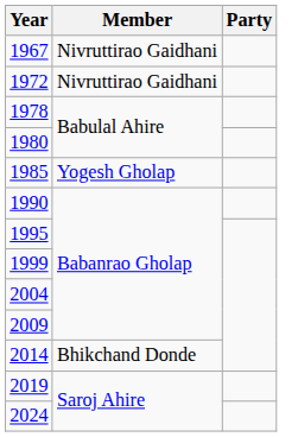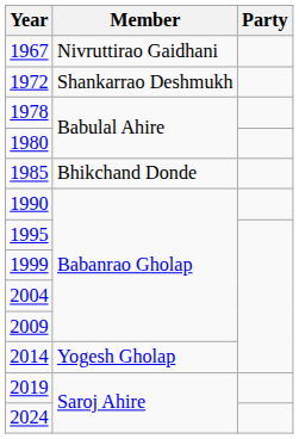 <table class="wikitable">
 <tr>
 <th>Year</th>
 <th>Member</th>
 <th colspan="2">Party</th>
 </tr>
 <tr>
 <td><a href='#'>1967</a></td>
 <td>Nivruttirao Gaidhani</td>
 <td></td>
 </tr>
 <tr>
 <td><a href='#'>1972</a></td>
-<td>Nivruttirao Gaidhani</td>
+<td>Shankarrao Deshmukh</td>
 <td></td>
 </tr>
 <tr>
 <td><a href='#'>1978</a></td>
 <td rowspan="2">Babulal Ahire</td>
 </tr>
 <tr>
 <td><a href='#'>1980</a></td>
 <td></td>
 </tr>
 <tr>
 <td><a href='#'>1985</a></td>
-<td><a href='#'>Yogesh Gholap</a></td>
+<td>Bhikchand Donde</td>
 <td></td>
 </tr>
 <tr>
 <td><a href='#'>1990</a></td>
 <td rowspan="5"><a href='#'>Babanrao Gholap</a></td>
 <td></td>
 </tr>
 <tr>
 <td><a href='#'>1995</a></td>
 </tr>
 <tr>
 <td><a href='#'>1999</a></td>
 </tr>
 <tr>
 <td><a href='#'>2004</a></td>
 </tr>
 <tr>
 <td><a href='#'>2009</a></td>
 </tr>
 <tr>
 <td><a href='#'>2014</a></td>
-<td>Bhikchand Donde</td>
+<td><a href='#'>Yogesh Gholap</a></td>
 </tr>
 <tr>
 <td><a href='#'>2019</a></td>
 <td rowspan="2"><a href='#'>Saroj Ahire</a></td>
 <td></td>
 </tr>
 <tr>
 <td><a href='#'>2024</a></td>
 </tr>
 </table>
